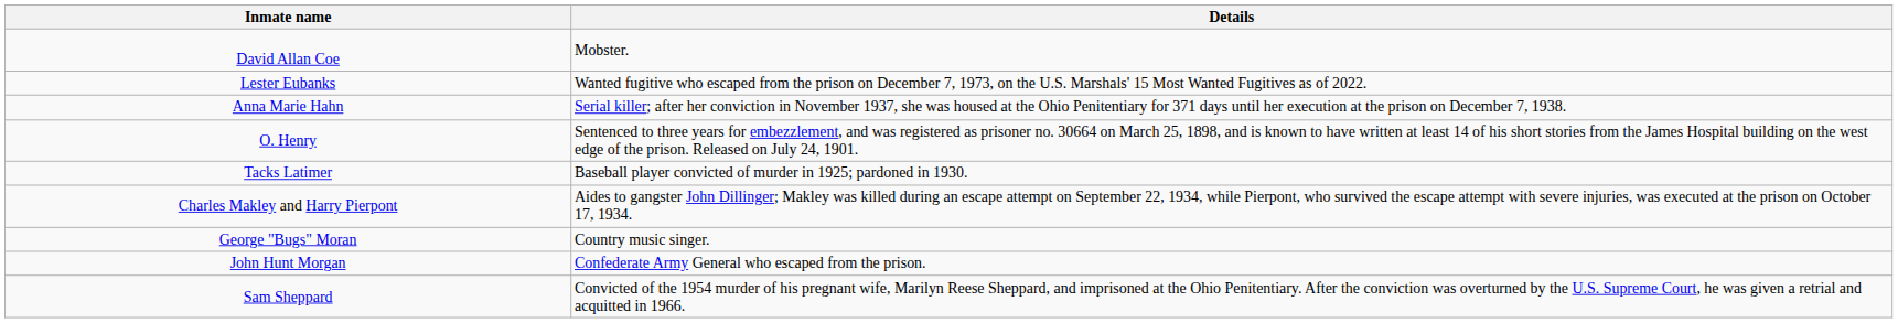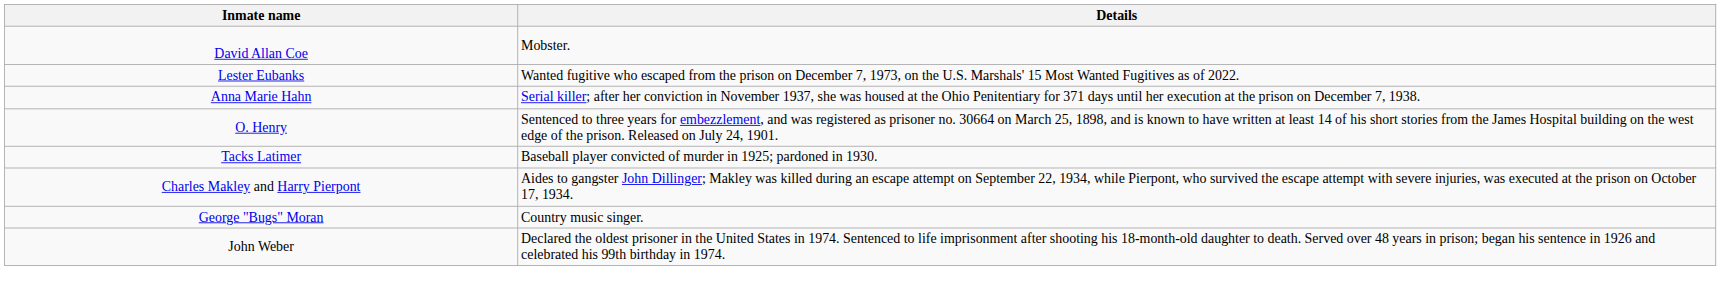 <table class="wikitable sortable">
 <tr>
 <th width=30%>Inmate name</th>
 <th width=70%>Details</th>
 </tr>
 <tr>
 <td style="text-align:center;"><br><a href='#'>David Allan Coe</a></td>
 <td>Mobster.</td>
 </tr>
 <tr>
 <td style="text-align:center;"><a href='#'>Lester Eubanks</a></td>
 <td>Wanted fugitive who escaped from the prison on December 7, 1973, on the U.S. Marshals' 15 Most Wanted Fugitives as of 2022.</td>
 </tr>
 <tr>
 <td style="text-align:center;"><a href='#'>Anna Marie Hahn</a></td>
 <td><a href='#'>Serial killer</a>; after her conviction in November 1937, she was housed at the Ohio Penitentiary for 371 days until her execution at the prison on December 7, 1938.</td>
 </tr>
 <tr>
 <td style="text-align:center;"><a href='#'>O. Henry</a></td>
 <td>Sentenced to three years for <a href='#'>embezzlement</a>, and was registered as prisoner no. 30664 on March 25, 1898, and is known to have written at least 14 of his short stories from the James Hospital building on the west edge of the prison. Released on July 24, 1901.</td>
 </tr>
 <tr>
 <td style="text-align:center;"><a href='#'>Tacks Latimer</a></td>
 <td>Baseball player convicted of murder in 1925; pardoned in 1930.</td>
 </tr>
 <tr>
 <td style="text-align:center;"><a href='#'>Charles Makley</a> and <a href='#'>Harry Pierpont</a></td>
 <td>Aides to gangster <a href='#'>John Dillinger</a>; Makley was killed during an escape attempt on September 22, 1934, while Pierpont, who survived the escape attempt with severe injuries, was executed at the prison on October 17, 1934.</td>
 </tr>
 <tr>
 <td style="text-align:center;"><a href='#'>George "Bugs" Moran</a></td>
 <td>Country music singer.</td>
 </tr>
 <tr>
-<td style="text-align:center;"><a href='#'>John Hunt Morgan</a></td>
-<td><a href='#'>Confederate Army</a> General who escaped from the prison.</td>
-</tr>
-<tr>
-<td style="text-align:center;"><a href='#'>Sam Sheppard</a></td>
-<td>Convicted of the 1954 murder of his pregnant wife, Marilyn Reese Sheppard, and imprisoned at the Ohio Penitentiary. After the conviction was overturned by the <a href='#'>U.S. Supreme Court</a>, he was given a retrial and acquitted in 1966.</td>
+<td style="text-align:center;">John Weber</td>
+<td>Declared the oldest prisoner in the United States in 1974. Sentenced to life imprisonment after shooting his 18-month-old daughter to death. Served over 48 years in prison; began his sentence in 1926 and celebrated his 99th birthday in 1974.</td>
 </tr>
 </table>
